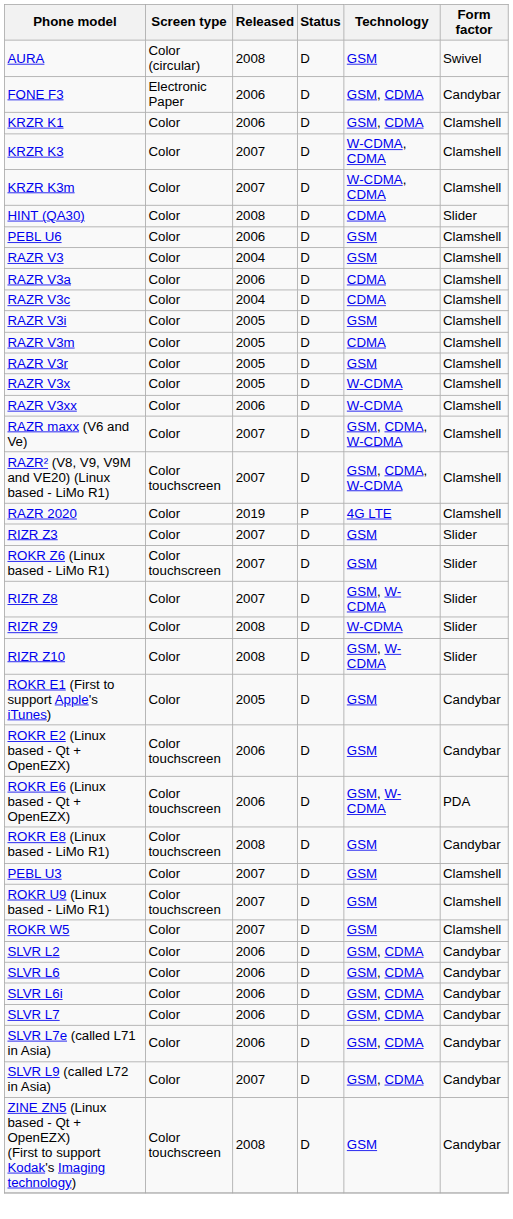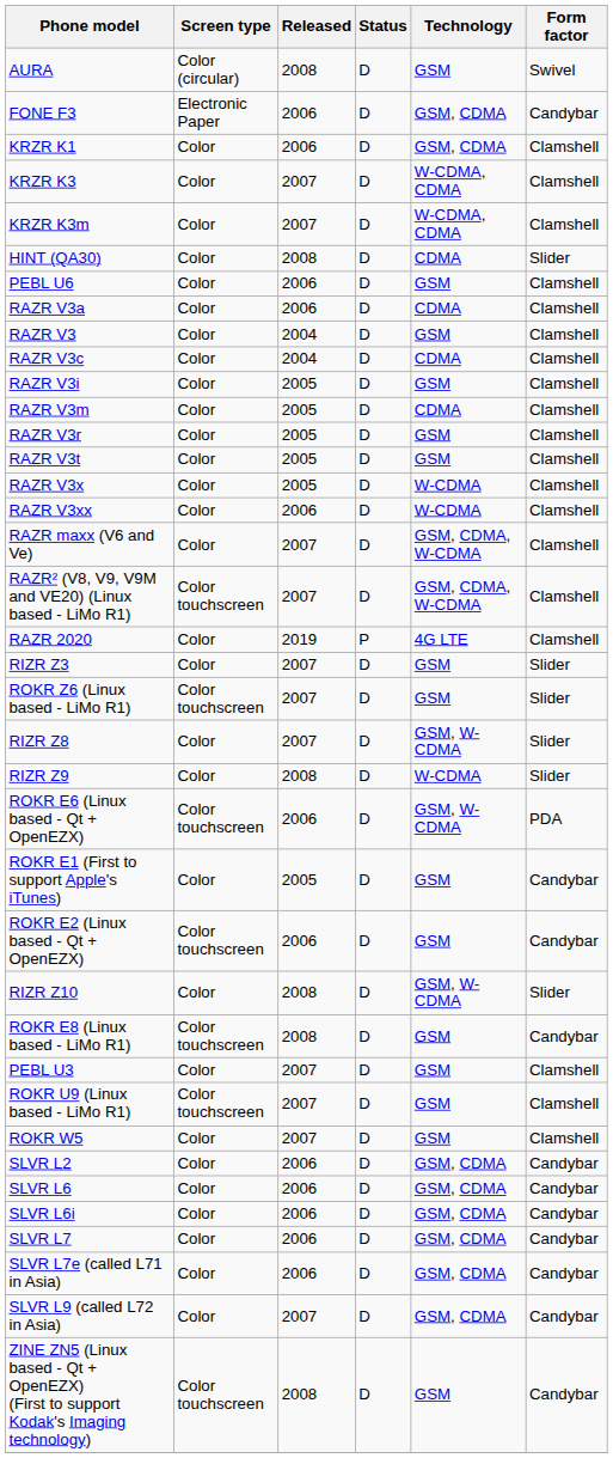 <table class="wikitable sortable">
 <tr>
 <th><strong>Phone model</strong></th>
 <th><strong>Screen type</strong></th>
 <th><strong>Released</strong></th>
 <th><strong>Status</strong></th>
 <th><strong>Technology</strong></th>
 <th><strong>Form factor</strong></th>
 </tr>
 <tr>
 <td><a href='#'>AURA</a></td>
 <td>Color (circular)</td>
 <td>2008</td>
 <td>D</td>
 <td><a href='#'>GSM</a></td>
 <td>Swivel</td>
 </tr>
 <tr>
 <td><a href='#'>FONE F3</a></td>
 <td>Electronic Paper</td>
 <td>2006</td>
 <td>D</td>
 <td><a href='#'>GSM</a>, <a href='#'>CDMA</a></td>
 <td>Candybar</td>
 </tr>
 <tr>
 <td><a href='#'>KRZR K1</a></td>
 <td>Color</td>
 <td>2006</td>
 <td>D</td>
 <td><a href='#'>GSM</a>, <a href='#'>CDMA</a></td>
 <td>Clamshell</td>
 </tr>
 <tr>
 <td><a href='#'>KRZR K3</a></td>
 <td>Color</td>
 <td>2007</td>
 <td>D</td>
 <td><a href='#'>W-CDMA</a>, <a href='#'>CDMA</a></td>
 <td>Clamshell</td>
 </tr>
 <tr>
 <td><a href='#'>KRZR K3m</a></td>
 <td>Color</td>
 <td>2007</td>
 <td>D</td>
 <td><a href='#'>W-CDMA</a>, <a href='#'>CDMA</a></td>
 <td>Clamshell</td>
 </tr>
 <tr>
 <td><a href='#'>HINT (QA30)</a></td>
 <td>Color</td>
 <td>2008</td>
 <td>D</td>
 <td><a href='#'>CDMA</a></td>
 <td>Slider</td>
 </tr>
 <tr>
 <td><a href='#'>PEBL U6</a></td>
 <td>Color</td>
 <td>2006</td>
 <td>D</td>
 <td><a href='#'>GSM</a></td>
 <td>Clamshell</td>
 </tr>
 <tr>
+<td><a href='#'>RAZR V3a</a></td>
+<td>Color</td>
+<td>2006</td>
+<td>D</td>
+<td><a href='#'>CDMA</a></td>
+<td>Clamshell</td>
+</tr>
+<tr>
 <td><a href='#'>RAZR V3</a></td>
 <td>Color</td>
 <td>2004</td>
 <td>D</td>
 <td><a href='#'>GSM</a></td>
-<td>Clamshell</td>
-</tr>
-<tr>
-<td><a href='#'>RAZR V3a</a></td>
-<td>Color</td>
-<td>2006</td>
-<td>D</td>
-<td><a href='#'>CDMA</a></td>
 <td>Clamshell</td>
 </tr>
 <tr>
 <td><a href='#'>RAZR V3c</a></td>
 <td>Color</td>
 <td>2004</td>
 <td>D</td>
 <td><a href='#'>CDMA</a></td>
 <td>Clamshell</td>
 </tr>
 <tr>
 <td><a href='#'>RAZR V3i</a></td>
 <td>Color</td>
 <td>2005</td>
 <td>D</td>
 <td><a href='#'>GSM</a></td>
 <td>Clamshell</td>
 </tr>
 <tr>
 <td><a href='#'>RAZR V3m</a></td>
 <td>Color</td>
 <td>2005</td>
 <td>D</td>
 <td><a href='#'>CDMA</a></td>
 <td>Clamshell</td>
 </tr>
 <tr>
 <td><a href='#'>RAZR V3r</a></td>
+<td>Color</td>
+<td>2005</td>
+<td>D</td>
+<td><a href='#'>GSM</a></td>
+<td>Clamshell</td>
+</tr>
+<tr>
+<td><a href='#'>RAZR V3t</a></td>
 <td>Color</td>
 <td>2005</td>
 <td>D</td>
 <td><a href='#'>GSM</a></td>
 <td>Clamshell</td>
 </tr>
 <tr>
 <td><a href='#'>RAZR V3x</a></td>
 <td>Color</td>
 <td>2005</td>
 <td>D</td>
 <td><a href='#'>W-CDMA</a></td>
 <td>Clamshell</td>
 </tr>
 <tr>
 <td><a href='#'>RAZR V3xx</a></td>
 <td>Color</td>
 <td>2006</td>
 <td>D</td>
 <td><a href='#'>W-CDMA</a></td>
 <td>Clamshell</td>
 </tr>
 <tr>
 <td><a href='#'>RAZR maxx</a> (V6 and Ve)</td>
 <td>Color</td>
 <td>2007</td>
 <td>D</td>
 <td><a href='#'>GSM</a>, <a href='#'>CDMA</a>, <a href='#'>W-CDMA</a></td>
 <td>Clamshell</td>
 </tr>
 <tr>
 <td><a href='#'>RAZR²</a> (V8, V9, V9M and VE20) (Linux based - LiMo R1)</td>
 <td>Color touchscreen</td>
 <td>2007</td>
 <td>D</td>
 <td><a href='#'>GSM</a>, <a href='#'>CDMA</a>, <a href='#'>W-CDMA</a></td>
 <td>Clamshell</td>
 </tr>
 <tr>
 <td><a href='#'>RAZR 2020</a></td>
 <td>Color</td>
 <td>2019</td>
 <td>P</td>
 <td><a href='#'>4G LTE</a></td>
 <td>Clamshell</td>
 </tr>
 <tr>
 <td><a href='#'>RIZR Z3</a></td>
 <td>Color</td>
 <td>2007</td>
 <td>D</td>
 <td><a href='#'>GSM</a></td>
 <td>Slider</td>
 </tr>
 <tr>
 <td><a href='#'>ROKR Z6</a> (Linux based - LiMo R1)</td>
 <td>Color touchscreen</td>
 <td>2007</td>
 <td>D</td>
 <td><a href='#'>GSM</a></td>
 <td>Slider</td>
 </tr>
 <tr>
 <td><a href='#'>RIZR Z8</a></td>
 <td>Color</td>
 <td>2007</td>
 <td>D</td>
 <td><a href='#'>GSM</a>, <a href='#'>W-CDMA</a></td>
 <td>Slider</td>
 </tr>
 <tr>
 <td><a href='#'>RIZR Z9</a></td>
 <td>Color</td>
 <td>2008</td>
 <td>D</td>
 <td><a href='#'>W-CDMA</a></td>
 <td>Slider</td>
 </tr>
 <tr>
-<td><a href='#'>RIZR Z10</a></td>
-<td>Color</td>
-<td>2008</td>
+<td><a href='#'>ROKR E6</a> (Linux based - Qt + OpenEZX)</td>
+<td>Color touchscreen</td>
+<td>2006</td>
 <td>D</td>
 <td><a href='#'>GSM</a>, <a href='#'>W-CDMA</a></td>
-<td>Slider</td>
+<td>PDA</td>
 </tr>
 <tr>
 <td><a href='#'>ROKR E1</a> (First to support <a href='#'>Apple</a>'s <a href='#'>iTunes</a>)</td>
 <td>Color</td>
 <td>2005</td>
 <td>D</td>
 <td><a href='#'>GSM</a></td>
 <td>Candybar</td>
 </tr>
 <tr>
 <td><a href='#'>ROKR E2</a> (Linux based - Qt + OpenEZX)</td>
 <td>Color touchscreen</td>
 <td>2006</td>
 <td>D</td>
 <td><a href='#'>GSM</a></td>
 <td>Candybar</td>
 </tr>
 <tr>
-<td><a href='#'>ROKR E6</a> (Linux based - Qt + OpenEZX)</td>
-<td>Color touchscreen</td>
-<td>2006</td>
+<td><a href='#'>RIZR Z10</a></td>
+<td>Color</td>
+<td>2008</td>
 <td>D</td>
 <td><a href='#'>GSM</a>, <a href='#'>W-CDMA</a></td>
-<td>PDA</td>
+<td>Slider</td>
 </tr>
 <tr>
 <td><a href='#'>ROKR E8</a> (Linux based - LiMo R1)</td>
 <td>Color touchscreen</td>
 <td>2008</td>
 <td>D</td>
 <td><a href='#'>GSM</a></td>
 <td>Candybar</td>
 </tr>
 <tr>
 <td><a href='#'>PEBL U3</a></td>
 <td>Color</td>
 <td>2007</td>
 <td>D</td>
 <td><a href='#'>GSM</a></td>
 <td>Clamshell</td>
 </tr>
 <tr>
 <td><a href='#'>ROKR U9</a> (Linux based - LiMo R1)</td>
 <td>Color touchscreen</td>
 <td>2007</td>
 <td>D</td>
 <td><a href='#'>GSM</a></td>
 <td>Clamshell</td>
 </tr>
 <tr>
 <td><a href='#'>ROKR W5</a></td>
 <td>Color</td>
 <td>2007</td>
 <td>D</td>
 <td><a href='#'>GSM</a></td>
 <td>Clamshell</td>
 </tr>
 <tr>
 <td><a href='#'>SLVR L2</a></td>
 <td>Color</td>
 <td>2006</td>
 <td>D</td>
 <td><a href='#'>GSM</a>, <a href='#'>CDMA</a></td>
 <td>Candybar</td>
 </tr>
 <tr>
 <td><a href='#'>SLVR L6</a></td>
 <td>Color</td>
 <td>2006</td>
 <td>D</td>
 <td><a href='#'>GSM</a>, <a href='#'>CDMA</a></td>
 <td>Candybar</td>
 </tr>
 <tr>
 <td><a href='#'>SLVR L6i</a></td>
 <td>Color</td>
 <td>2006</td>
 <td>D</td>
 <td><a href='#'>GSM</a>, <a href='#'>CDMA</a></td>
 <td>Candybar</td>
 </tr>
 <tr>
 <td><a href='#'>SLVR L7</a></td>
 <td>Color</td>
 <td>2006</td>
 <td>D</td>
 <td><a href='#'>GSM</a>, <a href='#'>CDMA</a></td>
 <td>Candybar</td>
 </tr>
 <tr>
 <td><a href='#'>SLVR L7e</a> (called L71 in Asia)</td>
 <td>Color</td>
 <td>2006</td>
 <td>D</td>
 <td><a href='#'>GSM</a>, <a href='#'>CDMA</a></td>
 <td>Candybar</td>
 </tr>
 <tr>
 <td><a href='#'>SLVR L9</a> (called L72 in Asia)</td>
 <td>Color</td>
 <td>2007</td>
 <td>D</td>
 <td><a href='#'>GSM</a>, <a href='#'>CDMA</a></td>
 <td>Candybar</td>
 </tr>
 <tr>
 <td><a href='#'>ZINE ZN5</a> (Linux based - Qt + OpenEZX)<br>(First to support <a href='#'>Kodak</a>'s <a href='#'>Imaging technology</a>)</td>
 <td>Color touchscreen</td>
 <td>2008</td>
 <td>D</td>
 <td><a href='#'>GSM</a></td>
 <td>Candybar</td>
 </tr>
 <tr>
 </tr>
 </table>
